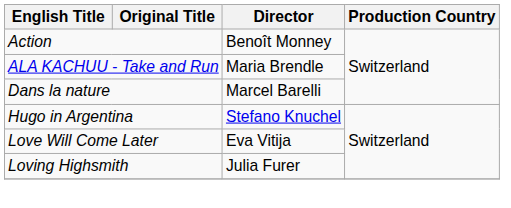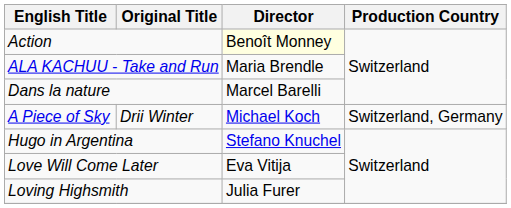 <table class="wikitable sortable">
 <tr>
 <th>English Title</th>
 <th>Original Title</th>
 <th>Director</th>
 <th>Production Country</th>
 </tr>
 <tr>
 <td colspan="2"><em>Action</em></td>
-<td>Benoît Monney</td>
+<td style="background: lightyellow;">Benoît Monney</td>
 <td rowspan="3">Switzerland</td>
 </tr>
 <tr>
 <td colspan="2"><em><a href='#'>ALA KACHUU - Take and Run</a></em></td>
 <td>Maria Brendle</td>
 </tr>
 <tr>
 <td colspan="2"><em>Dans la nature</em></td>
 <td>Marcel Barelli</td>
+</tr>
+<tr>
+<td><a href='#'><em>A Piece of Sky</em></a></td>
+<td><em>Drii Winter</em></td>
+<td><a href='#'>Michael Koch</a></td>
+<td>Switzerland, Germany</td>
 </tr>
 <tr>
 <td colspan="2"><em>Hugo in Argentina</em></td>
 <td><a href='#'>Stefano Knuchel</a></td>
 <td rowspan="3">Switzerland</td>
 </tr>
 <tr>
 <td colspan="2"><em>Love Will Come Later</em></td>
 <td>Eva Vitija</td>
 </tr>
 <tr>
 <td colspan="2"><em>Loving Highsmith</em></td>
 <td>Julia Furer</td>
 </tr>
 <tr>
 </tr>
 </table>
